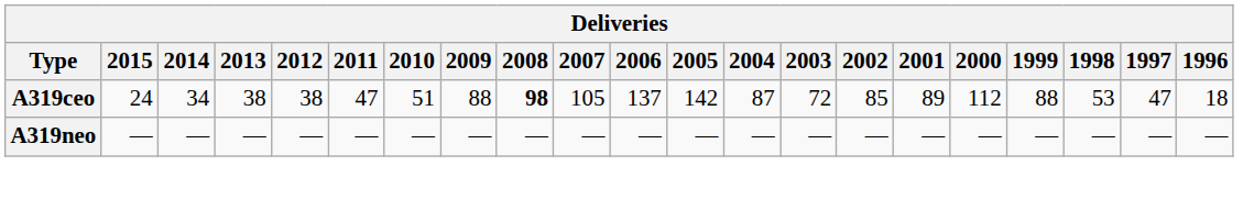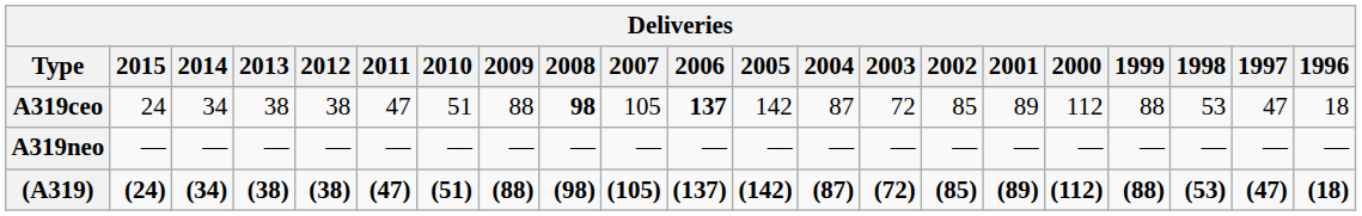 <table class="wikitable" style="text-align:right; font-size:96%">
 <tr>
 <th colspan="21">Deliveries</th>
 </tr>
 <tr>
 <th>Type</th>
 <th>2015</th>
 <th>2014</th>
 <th>2013</th>
 <th>2012</th>
 <th>2011</th>
 <th>2010</th>
 <th>2009</th>
 <th>2008</th>
 <th>2007</th>
 <th>2006</th>
 <th>2005</th>
 <th>2004</th>
 <th>2003</th>
 <th>2002</th>
 <th>2001</th>
 <th>2000</th>
 <th>1999</th>
 <th>1998</th>
 <th>1997</th>
 <th>1996</th>
 </tr>
 <tr>
 <th>A319ceo</th>
 <td>24</td>
 <td>34</td>
 <td>38</td>
 <td>38</td>
 <td>47</td>
 <td>51</td>
 <td>88</td>
 <td><strong>98</strong></td>
 <td>105</td>
-<td>137</td>
+<td><strong>137</strong></td>
 <td>142</td>
 <td>87</td>
 <td>72</td>
 <td>85</td>
 <td>89</td>
 <td>112</td>
 <td>88</td>
 <td>53</td>
 <td>47</td>
 <td>18</td>
 </tr>
 <tr>
 <th>A319neo</th>
 <td>—</td>
 <td>—</td>
 <td>—</td>
 <td>—</td>
 <td>—</td>
 <td>—</td>
 <td>—</td>
 <td>—</td>
 <td>—</td>
 <td>—</td>
 <td>—</td>
 <td>—</td>
 <td>—</td>
 <td>—</td>
 <td>—</td>
 <td>—</td>
 <td>—</td>
 <td>—</td>
 <td>—</td>
 <td>—</td>
 </tr>
+<tr>
+<th>(A319)</th>
+<td><strong>(24)</strong></td>
+<td><strong>(34)</strong></td>
+<td><strong>(38)</strong></td>
+<td><strong>(38)</strong></td>
+<td><strong>(47)</strong></td>
+<td><strong>(51)</strong></td>
+<td><strong>(88)</strong></td>
+<td><strong>(98)</strong></td>
+<td><strong>(105)</strong></td>
+<td><strong>(137)</strong></td>
+<td><strong>(142)</strong></td>
+<td><strong>(87)</strong></td>
+<td><strong>(72)</strong></td>
+<td><strong>(85)</strong></td>
+<td><strong>(89)</strong></td>
+<td><strong>(112)</strong></td>
+<td><strong>(88)</strong></td>
+<td><strong>(53)</strong></td>
+<td><strong>(47)</strong></td>
+<td><strong>(18)</strong></td>
+</tr>
 </table>
